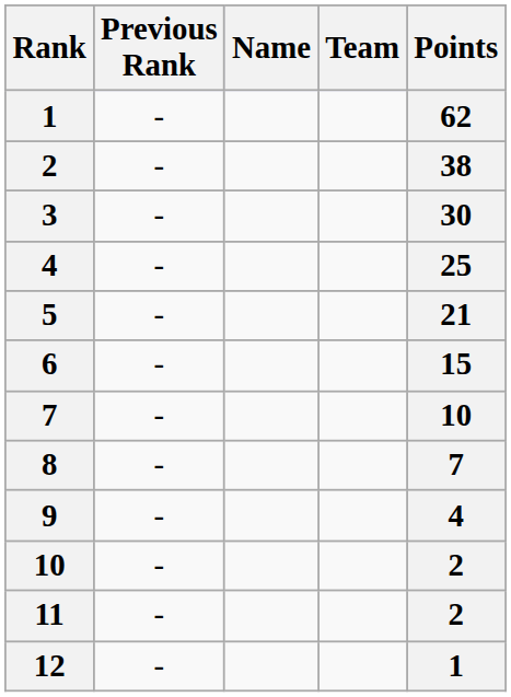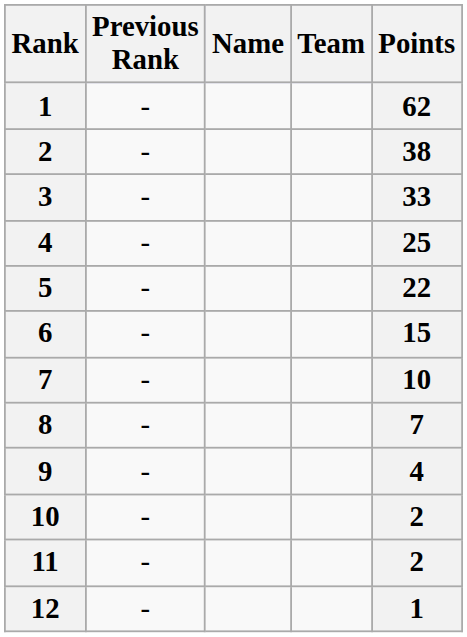 <table class="wikitable">
 <tr style="background:#ccccff;">
 <th>Rank</th>
 <th>Previous<br>Rank</th>
 <th>Name</th>
 <th>Team</th>
 <th>Points</th>
 </tr>
 <tr>
 <th>1</th>
 <td align="center">-</td>
 <td></td>
 <td></td>
 <th>62</th>
 </tr>
 <tr>
 <th>2</th>
 <td align="center">-</td>
 <td></td>
 <td></td>
 <th>38</th>
 </tr>
 <tr>
 <th>3</th>
 <td align="center">-</td>
 <td></td>
 <td></td>
-<th>30</th>
+<th>33</th>
 </tr>
 <tr>
 <th>4</th>
 <td align="center">-</td>
 <td></td>
 <td></td>
 <th>25</th>
 </tr>
 <tr>
 <th>5</th>
 <td align="center">-</td>
 <td></td>
 <td></td>
-<th>21</th>
+<th>22</th>
 </tr>
 <tr>
 <th>6</th>
 <td align="center">-</td>
 <td></td>
 <td></td>
 <th>15</th>
 </tr>
 <tr>
 <th>7</th>
 <td align="center">-</td>
 <td></td>
 <td></td>
 <th>10</th>
 </tr>
 <tr>
 <th>8</th>
 <td align="center">-</td>
 <td></td>
 <td></td>
 <th>7</th>
 </tr>
 <tr>
 <th>9</th>
 <td align="center">-</td>
 <td></td>
 <td></td>
 <th>4</th>
 </tr>
 <tr>
 <th>10</th>
 <td align="center">-</td>
 <td></td>
 <td></td>
 <th>2</th>
 </tr>
 <tr>
 <th>11</th>
 <td align="center">-</td>
 <td></td>
 <td></td>
 <th>2</th>
 </tr>
 <tr>
 <th>12</th>
 <td align="center">-</td>
 <td></td>
 <td></td>
 <th>1</th>
 </tr>
 </table>
